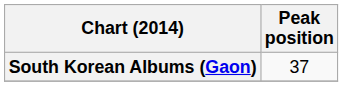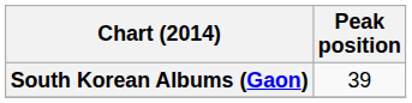 <table class="wikitable sortable plainrowheaders" style="text-align:center">
 <tr>
 <th scope="col">Chart (2014)</th>
 <th scope="col">Peak<br>position</th>
 </tr>
 <tr>
 <th scope="row">South Korean Albums (<a href='#'>Gaon</a>)</th>
-<td>37</td>
+<td>39</td>
 </tr>
 <tr>
 </tr>
 </table>
